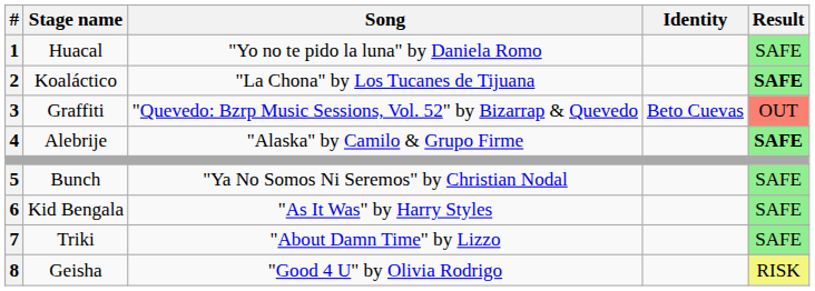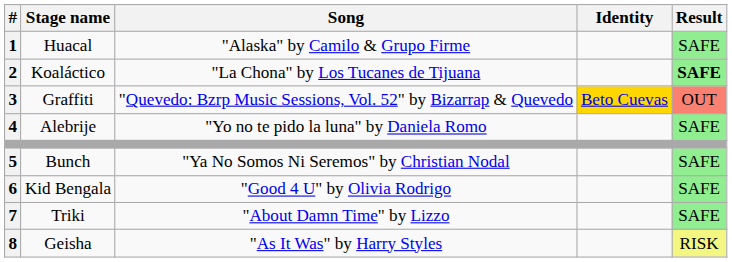 <table class="wikitable plainrowheaders" style="text-align: center;">
 <tr>
 <th>#</th>
 <th>Stage name</th>
 <th>Song</th>
 <th>Identity</th>
 <th>Result</th>
 </tr>
 <tr>
 <th>1</th>
 <td>Huacal</td>
-<td>"Yo no te pido la luna" by <a href='#'>Daniela Romo</a></td>
+<td>"Alaska" by <a href='#'>Camilo</a> & <a href='#'>Grupo Firme</a></td>
 <td></td>
 <td bgcolor=lightgreen>SAFE</td>
 </tr>
 <tr>
 <th>2</th>
 <td>Koaláctico</td>
 <td>"La Chona" by <a href='#'>Los Tucanes de Tijuana</a></td>
 <td></td>
 <td bgcolor=lightgreen><strong>SAFE</strong></td>
 </tr>
 <tr>
 <th>3</th>
 <td>Graffiti</td>
 <td>"<a href='#'>Quevedo: Bzrp Music Sessions, Vol. 52</a>" by <a href='#'>Bizarrap</a> & <a href='#'>Quevedo</a></td>
-<td><a href='#'>Beto Cuevas</a></td>
+<td style="background: gold;"><a href='#'>Beto Cuevas</a></td>
 <td bgcolor=salmon>OUT</td>
 </tr>
 <tr>
 <th>4</th>
 <td>Alebrije</td>
-<td>"Alaska" by <a href='#'>Camilo</a> & <a href='#'>Grupo Firme</a></td>
+<td>"Yo no te pido la luna" by <a href='#'>Daniela Romo</a></td>
 <td></td>
-<td bgcolor=lightgreen><strong>SAFE</strong></td>
+<td bgcolor=lightgreen>SAFE</td>
 </tr>
 <tr>
 <td colspan="5" style="background:darkgray"></td>
 </tr>
 <tr>
 <th>5</th>
 <td>Bunch</td>
 <td>"Ya No Somos Ni Seremos" by <a href='#'>Christian Nodal</a></td>
 <td></td>
 <td bgcolor=lightgreen>SAFE</td>
 </tr>
 <tr>
 <th>6</th>
 <td>Kid Bengala</td>
-<td>"<a href='#'>As It Was</a>" by <a href='#'>Harry Styles</a></td>
+<td>"<a href='#'>Good 4 U</a>" by <a href='#'>Olivia Rodrigo</a></td>
 <td></td>
 <td bgcolor=lightgreen>SAFE</td>
 </tr>
 <tr>
 <th>7</th>
 <td>Triki</td>
 <td>"<a href='#'>About Damn Time</a>" by <a href='#'>Lizzo</a></td>
 <td></td>
 <td bgcolor=lightgreen>SAFE</td>
 </tr>
 <tr>
 <th>8</th>
 <td>Geisha</td>
-<td>"<a href='#'>Good 4 U</a>" by <a href='#'>Olivia Rodrigo</a></td>
+<td>"<a href='#'>As It Was</a>" by <a href='#'>Harry Styles</a></td>
 <td></td>
 <td bgcolor="#F3F781">RISK</td>
 </tr>
 </table>
